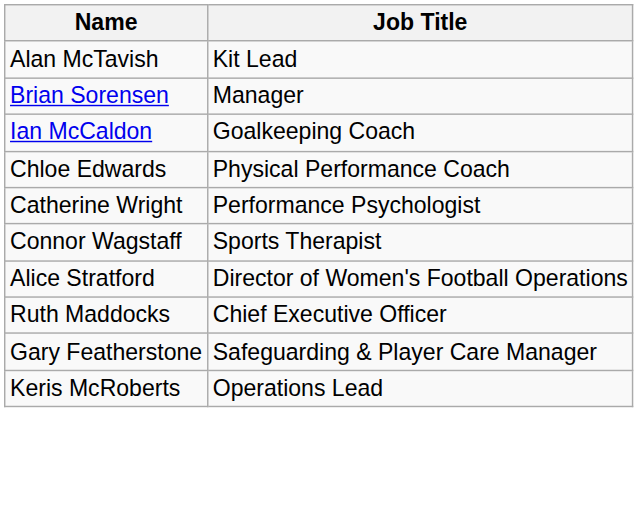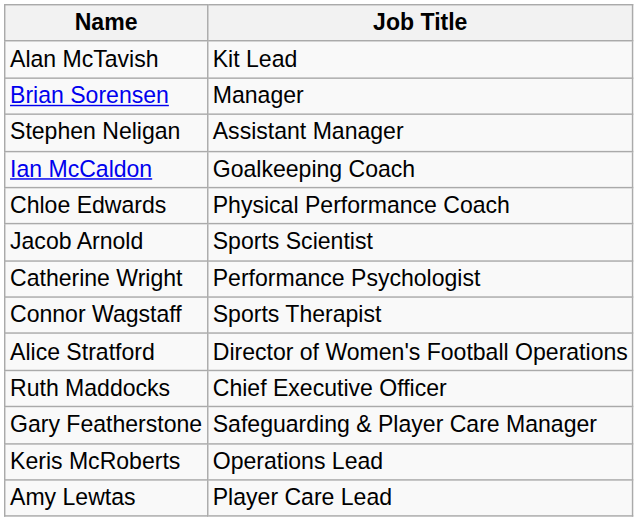 <table class="wikitable">
 <tr>
 <th>Name</th>
 <th>Job Title</th>
 </tr>
 <tr>
 <td> Alan McTavish</td>
 <td>Kit Lead</td>
 </tr>
 <tr>
 <td> <a href='#'>Brian Sorensen</a></td>
 <td>Manager</td>
 </tr>
 <tr>
+<td> Stephen Neligan</td>
+<td>Assistant Manager</td>
+</tr>
+<tr>
 <td> <a href='#'>Ian McCaldon</a></td>
 <td>Goalkeeping Coach</td>
 </tr>
 <tr>
 <td>Chloe Edwards</td>
 <td>Physical Performance Coach</td>
+</tr>
+<tr>
+<td>Jacob Arnold</td>
+<td>Sports Scientist</td>
 </tr>
 <tr>
 <td>Catherine Wright</td>
 <td>Performance Psychologist</td>
 </tr>
 <tr>
 <td>Connor Wagstaff</td>
 <td>Sports Therapist</td>
 </tr>
 <tr>
 <td>Alice Stratford</td>
 <td>Director of Women's Football Operations</td>
 </tr>
 <tr>
 <td>Ruth Maddocks</td>
 <td>Chief Executive Officer</td>
 </tr>
 <tr>
 <td>Gary Featherstone</td>
 <td>Safeguarding & Player Care Manager</td>
 </tr>
 <tr>
 <td>Keris McRoberts</td>
 <td>Operations Lead</td>
 </tr>
+<tr>
+<td>Amy Lewtas</td>
+<td>Player Care Lead</td>
+</tr>
 </table>
